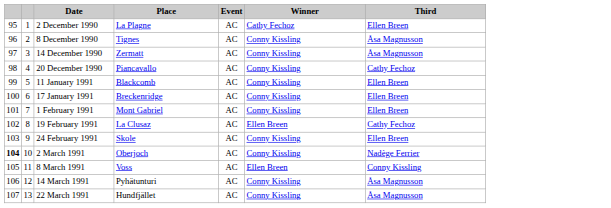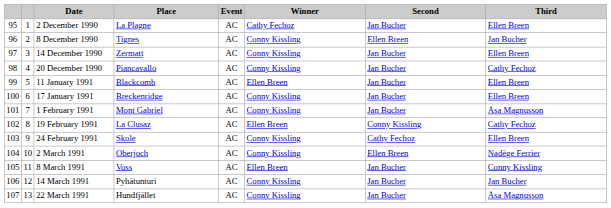 <table class="wikitable plainrowheaders" style="background:#fff; font-size:86%; line-height:16px; border:grey solid 1px; border-collapse:collapse;">
 <tr style="background:#ccc; text-align:center;">
 <th scope="col" style="background:#ccc; width=20 px;"></th>
 <th scope="col" style="background:#ccc; width=30 px;"></th>
 <th scope="col" style="background:#ccc; width:120px;">Date</th>
 <th scope="col" style="background:#ccc; width:160px;">Place</th>
 <th scope="col" style="background:#ccc; width:15px;">Event</th>
 <th scope="col" style="background:#ccc; width:185px;">Winner</th>
+<th scope="col" style="background:#ccc; width:185px;">Second</th>
 <th scope="col" style="background:#ccc; width:185px;">Third</th>
 </tr>
 <tr>
 <td align=center>95</td>
 <td align=center>1</td>
 <td>2 December 1990</td>
 <td> <a href='#'>La Plagne</a></td>
 <td align=center>AC</td>
 <td> <a href='#'>Cathy Fechoz</a></td>
+<td> <a href='#'>Jan Bucher</a></td>
 <td> <a href='#'>Ellen Breen</a></td>
 </tr>
 <tr>
 <td align=center>96</td>
 <td align=center>2</td>
 <td>8 December 1990</td>
 <td> <a href='#'>Tignes</a></td>
 <td align=center>AC</td>
 <td> <a href='#'>Conny Kissling</a></td>
-<td> <a href='#'>Åsa Magnusson</a></td>
+<td> <a href='#'>Ellen Breen</a></td>
+<td> <a href='#'>Jan Bucher</a></td>
 </tr>
 <tr>
 <td align=center>97</td>
 <td align=center>3</td>
 <td>14 December 1990</td>
 <td> <a href='#'>Zermatt</a></td>
 <td align=center>AC</td>
 <td> <a href='#'>Conny Kissling</a></td>
-<td> <a href='#'>Åsa Magnusson</a></td>
+<td> <a href='#'>Jan Bucher</a></td>
+<td> <a href='#'>Ellen Breen</a></td>
 </tr>
 <tr>
 <td align=center>98</td>
 <td align=center>4</td>
 <td>20 December 1990</td>
 <td> <a href='#'>Piancavallo</a></td>
 <td align=center>AC</td>
 <td> <a href='#'>Conny Kissling</a></td>
+<td> <a href='#'>Jan Bucher</a></td>
 <td> <a href='#'>Cathy Fechoz</a></td>
 </tr>
 <tr>
 <td align=center>99</td>
 <td align=center>5</td>
 <td>11 January 1991</td>
 <td> <a href='#'>Blackcomb</a></td>
 <td align=center>AC</td>
-<td> <a href='#'>Conny Kissling</a></td>
+<td> <a href='#'>Ellen Breen</a></td>
+<td> <a href='#'>Jan Bucher</a></td>
 <td> <a href='#'>Ellen Breen</a></td>
 </tr>
 <tr>
 <td align=center>100</td>
 <td align=center>6</td>
 <td>17 January 1991</td>
 <td> <a href='#'>Breckenridge</a></td>
 <td align=center>AC</td>
 <td> <a href='#'>Conny Kissling</a></td>
+<td> <a href='#'>Jan Bucher</a></td>
 <td> <a href='#'>Ellen Breen</a></td>
 </tr>
 <tr>
 <td align=center>101</td>
 <td align=center>7</td>
 <td>1 February 1991</td>
 <td> <a href='#'>Mont Gabriel</a></td>
 <td align=center>AC</td>
 <td> <a href='#'>Conny Kissling</a></td>
-<td> <a href='#'>Ellen Breen</a></td>
+<td> <a href='#'>Jan Bucher</a></td>
+<td> <a href='#'>Åsa Magnusson</a></td>
 </tr>
 <tr>
 <td align=center>102</td>
 <td align=center>8</td>
 <td>19 February 1991</td>
 <td> <a href='#'>La Clusaz</a></td>
 <td align=center>AC</td>
 <td> <a href='#'>Ellen Breen</a></td>
+<td> <a href='#'>Conny Kissling</a></td>
 <td> <a href='#'>Cathy Fechoz</a></td>
 </tr>
 <tr>
 <td align=center>103</td>
 <td align=center>9</td>
 <td>24 February 1991</td>
 <td> <a href='#'>Skole</a></td>
 <td align=center>AC</td>
 <td> <a href='#'>Conny Kissling</a></td>
+<td> <a href='#'>Cathy Fechoz</a></td>
 <td> <a href='#'>Ellen Breen</a></td>
 </tr>
 <tr>
-<td align=center><strong>104</strong></td>
+<td align=center>104</td>
 <td align=center>10</td>
 <td>2 March 1991</td>
 <td> <a href='#'>Oberjoch</a></td>
 <td align=center>AC</td>
 <td> <a href='#'>Conny Kissling</a></td>
+<td> <a href='#'>Ellen Breen</a></td>
 <td> <a href='#'>Nadège Ferrier</a></td>
 </tr>
 <tr>
 <td align=center>105</td>
 <td align=center>11</td>
 <td>8 March 1991</td>
 <td> <a href='#'>Voss</a></td>
 <td align=center>AC</td>
 <td> <a href='#'>Ellen Breen</a></td>
+<td> <a href='#'>Jan Bucher</a></td>
 <td> <a href='#'>Conny Kissling</a></td>
 </tr>
 <tr>
 <td align=center>106</td>
 <td align=center>12</td>
 <td>14 March 1991</td>
 <td> Pyhätunturi</td>
 <td align=center>AC</td>
 <td> <a href='#'>Conny Kissling</a></td>
-<td> <a href='#'>Åsa Magnusson</a></td>
+<td> <a href='#'>Jan Bucher</a></td>
+<td> <a href='#'>Jan Bucher</a></td>
 </tr>
 <tr>
 <td align=center>107</td>
 <td align=center>13</td>
 <td>22 March 1991</td>
 <td> Hundfjället</td>
 <td align=center>AC</td>
 <td> <a href='#'>Conny Kissling</a></td>
+<td> <a href='#'>Jan Bucher</a></td>
 <td> <a href='#'>Åsa Magnusson</a></td>
 </tr>
 </table>
